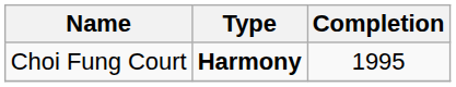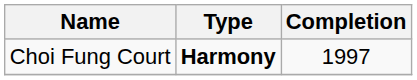 <table class="wikitable" style="text-align: center">
 <tr>
 <th>Name</th>
 <th>Type</th>
 <th>Completion</th>
 </tr>
 <tr>
 <td>Choi Fung Court</td>
 <td rowspan="1"><strong>Harmony</strong></td>
-<td rowspan="1">1995</td>
+<td rowspan="1">1997</td>
 </tr>
 <tr>
 </tr>
 </table>
